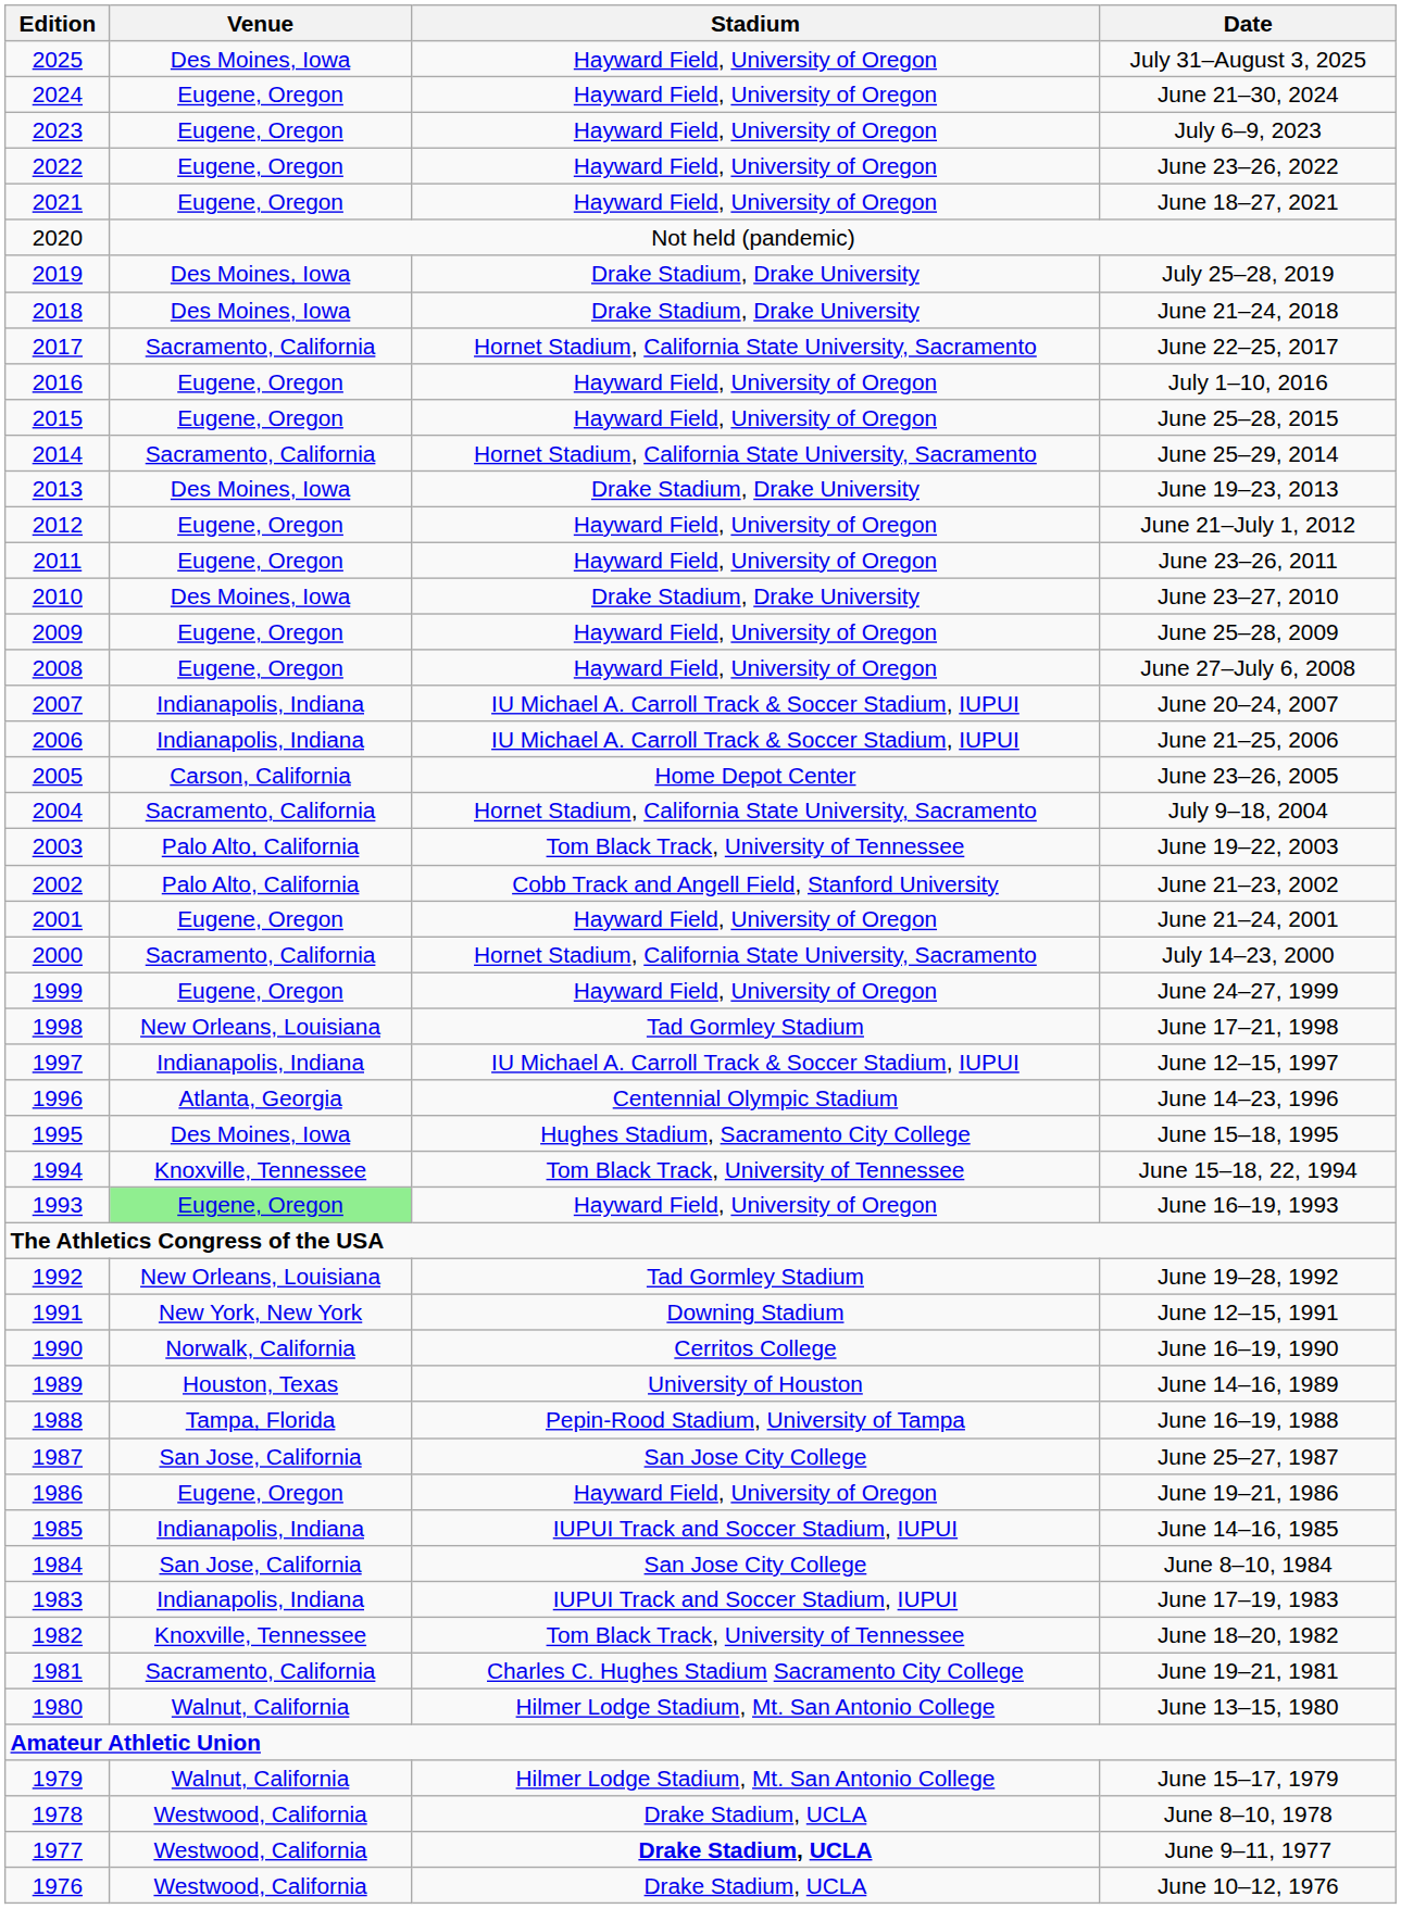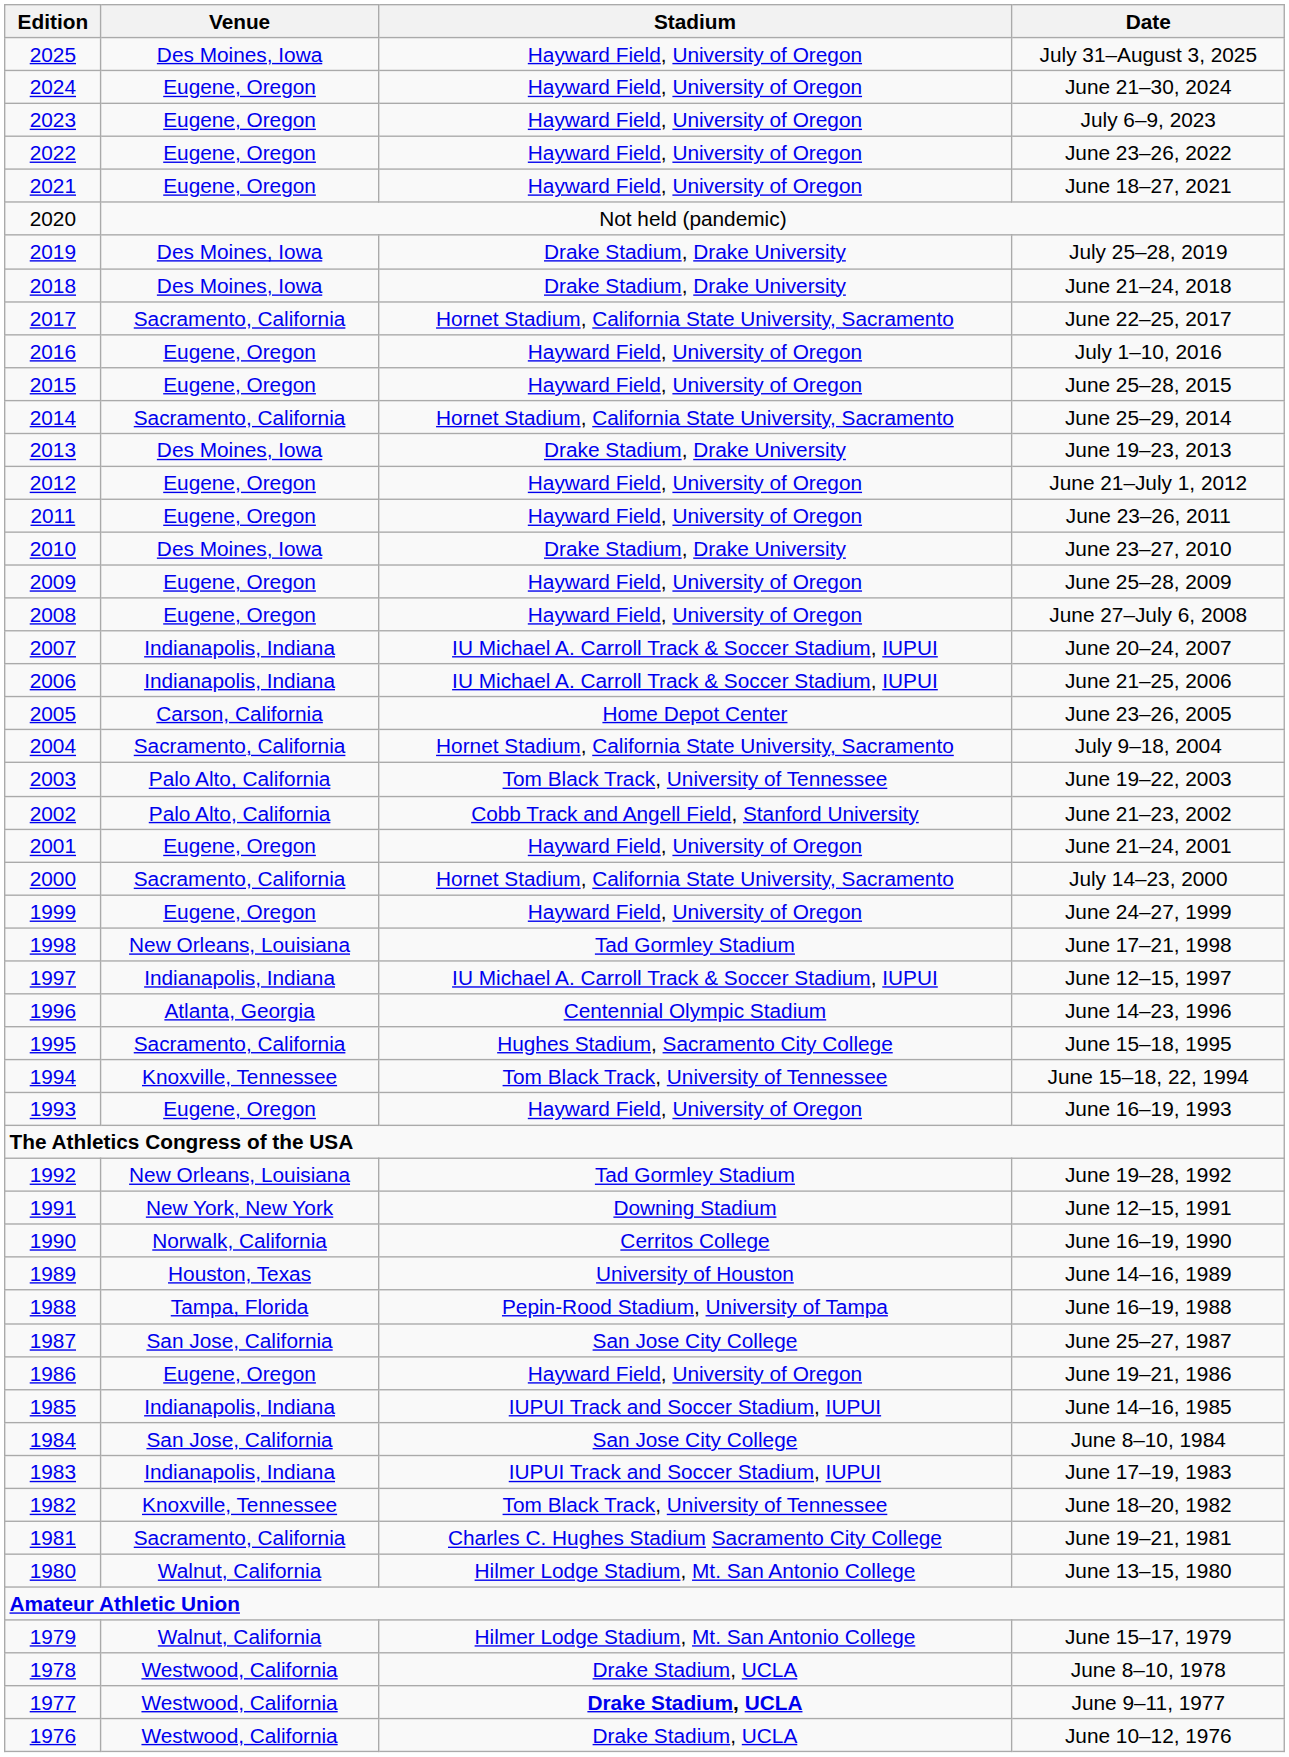 <table class="wikitable"  style="text-align:center; font-size:95%; width:74%;">
 <tr>
 <th>Edition</th>
 <th>Venue</th>
 <th>Stadium</th>
 <th>Date</th>
 </tr>
 <tr>
 <td><a href='#'>2025</a></td>
 <td><a href='#'>Des Moines, Iowa</a></td>
 <td><a href='#'>Hayward Field</a>, <a href='#'>University of Oregon</a></td>
 <td>July 31–August 3, 2025</td>
 </tr>
 <tr>
 <td><a href='#'>2024</a></td>
 <td><a href='#'>Eugene, Oregon</a></td>
 <td><a href='#'>Hayward Field</a>, <a href='#'>University of Oregon</a></td>
 <td>June 21–30, 2024</td>
 </tr>
 <tr>
 <td><a href='#'>2023</a></td>
 <td><a href='#'>Eugene, Oregon</a></td>
 <td><a href='#'>Hayward Field</a>, <a href='#'>University of Oregon</a></td>
 <td>July 6–9, 2023</td>
 </tr>
 <tr>
 <td><a href='#'>2022</a></td>
 <td><a href='#'>Eugene, Oregon</a></td>
 <td><a href='#'>Hayward Field</a>, <a href='#'>University of Oregon</a></td>
 <td>June 23–26, 2022</td>
 </tr>
 <tr>
 <td><a href='#'>2021</a></td>
 <td><a href='#'>Eugene, Oregon</a></td>
 <td><a href='#'>Hayward Field</a>, <a href='#'>University of Oregon</a></td>
 <td>June 18–27, 2021</td>
 </tr>
 <tr>
 <td>2020</td>
 <td colspan="3" align="center">Not held (pandemic)</td>
 </tr>
 <tr>
 <td><a href='#'>2019</a></td>
 <td><a href='#'>Des Moines, Iowa</a></td>
 <td><a href='#'>Drake Stadium</a>, <a href='#'>Drake University</a></td>
 <td>July 25–28, 2019</td>
 </tr>
 <tr>
 <td><a href='#'>2018</a></td>
 <td><a href='#'>Des Moines, Iowa</a></td>
 <td><a href='#'>Drake Stadium</a>, <a href='#'>Drake University</a></td>
 <td>June 21–24, 2018</td>
 </tr>
 <tr>
 <td><a href='#'>2017</a></td>
 <td><a href='#'>Sacramento, California</a></td>
 <td><a href='#'>Hornet Stadium</a>, <a href='#'>California State University, Sacramento</a></td>
 <td>June 22–25, 2017</td>
 </tr>
 <tr>
 <td><a href='#'>2016</a></td>
 <td><a href='#'>Eugene, Oregon</a></td>
 <td><a href='#'>Hayward Field</a>, <a href='#'>University of Oregon</a></td>
 <td>July 1–10, 2016</td>
 </tr>
 <tr>
 <td><a href='#'>2015</a></td>
 <td><a href='#'>Eugene, Oregon</a></td>
 <td><a href='#'>Hayward Field</a>, <a href='#'>University of Oregon</a></td>
 <td>June 25–28, 2015</td>
 </tr>
 <tr>
 <td><a href='#'>2014</a></td>
 <td><a href='#'>Sacramento, California</a></td>
 <td><a href='#'>Hornet Stadium</a>, <a href='#'>California State University, Sacramento</a></td>
 <td>June 25–29, 2014</td>
 </tr>
 <tr>
 <td><a href='#'>2013</a></td>
 <td><a href='#'>Des Moines, Iowa</a></td>
 <td><a href='#'>Drake Stadium</a>, <a href='#'>Drake University</a></td>
 <td>June 19–23, 2013</td>
 </tr>
 <tr>
 <td><a href='#'>2012</a></td>
 <td><a href='#'>Eugene, Oregon</a></td>
 <td><a href='#'>Hayward Field</a>, <a href='#'>University of Oregon</a></td>
 <td>June 21–July 1, 2012</td>
 </tr>
 <tr>
 <td><a href='#'>2011</a></td>
 <td><a href='#'>Eugene, Oregon</a></td>
 <td><a href='#'>Hayward Field</a>, <a href='#'>University of Oregon</a></td>
 <td>June 23–26, 2011</td>
 </tr>
 <tr>
 <td><a href='#'>2010</a></td>
 <td><a href='#'>Des Moines, Iowa</a></td>
 <td><a href='#'>Drake Stadium</a>, <a href='#'>Drake University</a></td>
 <td>June 23–27, 2010</td>
 </tr>
 <tr>
 <td><a href='#'>2009</a></td>
 <td><a href='#'>Eugene, Oregon</a></td>
 <td><a href='#'>Hayward Field</a>, <a href='#'>University of Oregon</a></td>
 <td>June 25–28, 2009</td>
 </tr>
 <tr>
 <td><a href='#'>2008</a></td>
 <td><a href='#'>Eugene, Oregon</a></td>
 <td><a href='#'>Hayward Field</a>, <a href='#'>University of Oregon</a></td>
 <td>June 27–July 6, 2008</td>
 </tr>
 <tr>
 <td><a href='#'>2007</a></td>
 <td><a href='#'>Indianapolis, Indiana</a></td>
 <td><a href='#'>IU Michael A. Carroll Track & Soccer Stadium</a>, <a href='#'>IUPUI</a></td>
 <td>June 20–24, 2007</td>
 </tr>
 <tr>
 <td><a href='#'>2006</a></td>
 <td><a href='#'>Indianapolis, Indiana</a></td>
 <td><a href='#'>IU Michael A. Carroll Track & Soccer Stadium</a>, <a href='#'>IUPUI</a></td>
 <td>June 21–25, 2006</td>
 </tr>
 <tr>
 <td><a href='#'>2005</a></td>
 <td><a href='#'>Carson, California</a></td>
 <td><a href='#'>Home Depot Center</a></td>
 <td>June 23–26, 2005</td>
 </tr>
 <tr>
 <td><a href='#'>2004</a></td>
 <td><a href='#'>Sacramento, California</a></td>
 <td><a href='#'>Hornet Stadium</a>, <a href='#'>California State University, Sacramento</a></td>
 <td>July 9–18, 2004</td>
 </tr>
 <tr>
 <td><a href='#'>2003</a></td>
 <td><a href='#'>Palo Alto, California</a></td>
 <td><a href='#'>Tom Black Track</a>, <a href='#'>University of Tennessee</a></td>
 <td>June 19–22, 2003</td>
 </tr>
 <tr>
 <td><a href='#'>2002</a></td>
 <td><a href='#'>Palo Alto, California</a></td>
 <td><a href='#'>Cobb Track and Angell Field</a>, <a href='#'>Stanford University</a></td>
 <td>June 21–23, 2002</td>
 </tr>
 <tr>
 <td><a href='#'>2001</a></td>
 <td><a href='#'>Eugene, Oregon</a></td>
 <td><a href='#'>Hayward Field</a>, <a href='#'>University of Oregon</a></td>
 <td>June 21–24, 2001</td>
 </tr>
 <tr>
 <td><a href='#'>2000</a></td>
 <td><a href='#'>Sacramento, California</a></td>
 <td><a href='#'>Hornet Stadium</a>, <a href='#'>California State University, Sacramento</a></td>
 <td>July 14–23, 2000</td>
 </tr>
 <tr>
 <td><a href='#'>1999</a></td>
 <td><a href='#'>Eugene, Oregon</a></td>
 <td><a href='#'>Hayward Field</a>, <a href='#'>University of Oregon</a></td>
 <td>June 24–27, 1999</td>
 </tr>
 <tr>
 <td><a href='#'>1998</a></td>
 <td><a href='#'>New Orleans, Louisiana</a></td>
 <td><a href='#'>Tad Gormley Stadium</a></td>
 <td>June 17–21, 1998</td>
 </tr>
 <tr>
 <td><a href='#'>1997</a></td>
 <td><a href='#'>Indianapolis, Indiana</a></td>
 <td><a href='#'>IU Michael A. Carroll Track & Soccer Stadium</a>, <a href='#'>IUPUI</a></td>
 <td>June 12–15, 1997</td>
 </tr>
 <tr>
 <td><a href='#'>1996</a></td>
 <td><a href='#'>Atlanta, Georgia</a></td>
 <td><a href='#'>Centennial Olympic Stadium</a></td>
 <td>June 14–23, 1996</td>
 </tr>
 <tr>
 <td><a href='#'>1995</a></td>
-<td><a href='#'>Des Moines, Iowa</a></td>
+<td><a href='#'>Sacramento, California</a></td>
 <td><a href='#'>Hughes Stadium</a>, <a href='#'>Sacramento City College</a></td>
 <td>June 15–18, 1995</td>
 </tr>
 <tr>
 <td><a href='#'>1994</a></td>
 <td><a href='#'>Knoxville, Tennessee</a></td>
 <td><a href='#'>Tom Black Track</a>, <a href='#'>University of Tennessee</a></td>
 <td>June 15–18, 22, 1994</td>
 </tr>
 <tr>
 <td><a href='#'>1993</a></td>
-<td style="background: lightgreen;"><a href='#'>Eugene, Oregon</a></td>
+<td><a href='#'>Eugene, Oregon</a></td>
 <td><a href='#'>Hayward Field</a>, <a href='#'>University of Oregon</a></td>
 <td>June 16–19, 1993</td>
 </tr>
 <tr>
 <td colspan="4" style="text-align:left;"><strong>The Athletics Congress of the USA</strong></td>
 </tr>
 <tr>
 <td><a href='#'>1992</a></td>
 <td><a href='#'>New Orleans, Louisiana</a></td>
 <td><a href='#'>Tad Gormley Stadium</a></td>
 <td>June 19–28, 1992</td>
 </tr>
 <tr>
 <td><a href='#'>1991</a></td>
 <td><a href='#'>New York, New York</a></td>
 <td><a href='#'>Downing Stadium</a></td>
 <td>June 12–15, 1991</td>
 </tr>
 <tr>
 <td><a href='#'>1990</a></td>
 <td><a href='#'>Norwalk, California</a></td>
 <td><a href='#'>Cerritos College</a></td>
 <td>June 16–19, 1990</td>
 </tr>
 <tr>
 <td><a href='#'>1989</a></td>
 <td><a href='#'>Houston, Texas</a></td>
 <td><a href='#'>University of Houston</a></td>
 <td>June 14–16, 1989</td>
 </tr>
 <tr>
 <td><a href='#'>1988</a></td>
 <td><a href='#'>Tampa, Florida</a></td>
 <td><a href='#'>Pepin-Rood Stadium</a>, <a href='#'>University of Tampa</a></td>
 <td>June 16–19, 1988</td>
 </tr>
 <tr>
 <td><a href='#'>1987</a></td>
 <td><a href='#'>San Jose, California</a></td>
 <td><a href='#'>San Jose City College</a></td>
 <td>June 25–27, 1987</td>
 </tr>
 <tr>
 <td><a href='#'>1986</a></td>
 <td><a href='#'>Eugene, Oregon</a></td>
 <td><a href='#'>Hayward Field</a>, <a href='#'>University of Oregon</a></td>
 <td>June 19–21, 1986</td>
 </tr>
 <tr>
 <td><a href='#'>1985</a></td>
 <td><a href='#'>Indianapolis, Indiana</a></td>
 <td><a href='#'>IUPUI Track and Soccer Stadium</a>, <a href='#'>IUPUI</a></td>
 <td>June 14–16, 1985</td>
 </tr>
 <tr>
 <td><a href='#'>1984</a></td>
 <td><a href='#'>San Jose, California</a></td>
 <td><a href='#'>San Jose City College</a></td>
 <td>June 8–10, 1984</td>
 </tr>
 <tr>
 <td><a href='#'>1983</a></td>
 <td><a href='#'>Indianapolis, Indiana</a></td>
 <td><a href='#'>IUPUI Track and Soccer Stadium</a>, <a href='#'>IUPUI</a></td>
 <td>June 17–19, 1983</td>
 </tr>
 <tr>
 <td><a href='#'>1982</a></td>
 <td><a href='#'>Knoxville, Tennessee</a></td>
 <td><a href='#'>Tom Black Track</a>, <a href='#'>University of Tennessee</a></td>
 <td>June 18–20, 1982</td>
 </tr>
 <tr>
 <td><a href='#'>1981</a></td>
 <td><a href='#'>Sacramento, California</a></td>
 <td><a href='#'>Charles C. Hughes Stadium</a> <a href='#'>Sacramento City College</a></td>
 <td>June 19–21, 1981</td>
 </tr>
 <tr>
 <td><a href='#'>1980</a></td>
 <td><a href='#'>Walnut, California</a></td>
 <td><a href='#'>Hilmer Lodge Stadium</a>, <a href='#'>Mt. San Antonio College</a></td>
 <td>June 13–15, 1980</td>
 </tr>
 <tr>
 <td colspan="4" style="text-align:left;"><strong><a href='#'>Amateur Athletic Union</a></strong></td>
 </tr>
 <tr>
 <td><a href='#'>1979</a></td>
 <td><a href='#'>Walnut, California</a></td>
 <td><a href='#'>Hilmer Lodge Stadium</a>, <a href='#'>Mt. San Antonio College</a></td>
 <td>June 15–17, 1979</td>
 </tr>
 <tr>
 <td><a href='#'>1978</a></td>
 <td><a href='#'>Westwood, California</a></td>
 <td><a href='#'>Drake Stadium</a>, <a href='#'>UCLA</a></td>
 <td>June 8–10, 1978</td>
 </tr>
 <tr>
 <td><a href='#'>1977</a></td>
 <td><a href='#'>Westwood, California</a></td>
 <td><strong><a href='#'>Drake Stadium</a>, <a href='#'>UCLA</a></strong></td>
 <td>June 9–11, 1977</td>
 </tr>
 <tr>
 <td><a href='#'>1976</a></td>
 <td><a href='#'>Westwood, California</a></td>
 <td><a href='#'>Drake Stadium</a>, <a href='#'>UCLA</a></td>
 <td>June 10–12, 1976</td>
 </tr>
 </table>
